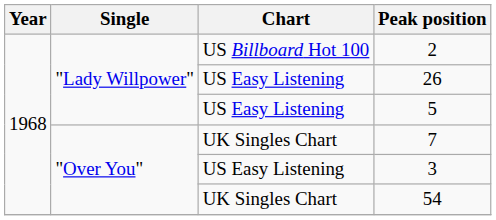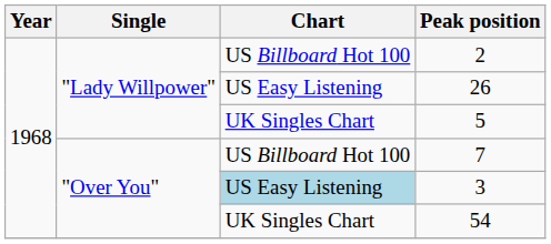 <table class="wikitable">
 <tr>
 <th>Year</th>
 <th>Single</th>
 <th>Chart</th>
 <th>Peak position</th>
 </tr>
 <tr>
 <td rowspan="6">1968</td>
 <td rowspan="3">"<a href='#'>Lady Willpower</a>"</td>
 <td>US <a href='#'><em>Billboard</em> Hot 100</a></td>
 <td align="center">2</td>
 </tr>
 <tr>
 <td>US <a href='#'>Easy Listening</a></td>
 <td align="center">26</td>
 </tr>
 <tr>
-<td>US <a href='#'>Easy Listening</a></td>
+<td><a href='#'>UK Singles Chart</a></td>
 <td align="center">5</td>
 </tr>
 <tr>
 <td rowspan="3">"<a href='#'>Over You</a>"</td>
-<td>UK Singles Chart</td>
+<td>US <em>Billboard</em> Hot 100</td>
 <td align="center">7</td>
 </tr>
 <tr>
-<td>US Easy Listening</td>
+<td style="background: lightblue;">US Easy Listening</td>
 <td align="center">3</td>
 </tr>
 <tr>
 <td>UK Singles Chart</td>
 <td align="center">54</td>
 </tr>
 <tr>
 </tr>
 </table>
